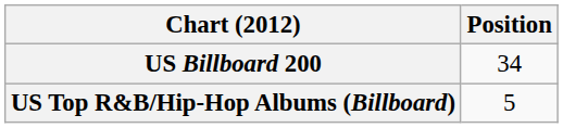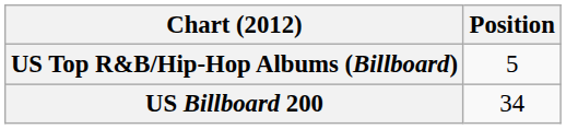 <table class="wikitable sortable plainrowheaders">
 <tr>
 <th>Chart (2012)</th>
 <th>Position</th>
 </tr>
 <tr>
+<th scope="row">US Top R&B/Hip-Hop Albums (<em>Billboard</em>)</th>
+<td style="text-align:center;">5</td>
+</tr>
+<tr>
 <th scope="row">US <em>Billboard</em> 200</th>
 <td style="text-align:center;">34</td>
 </tr>
-<tr>
-<th scope="row">US Top R&B/Hip-Hop Albums (<em>Billboard</em>)</th>
-<td style="text-align:center;">5</td>
-</tr>
 </table>
